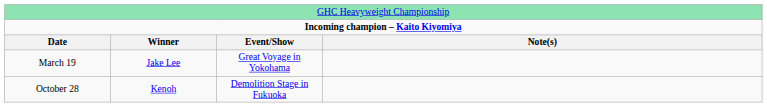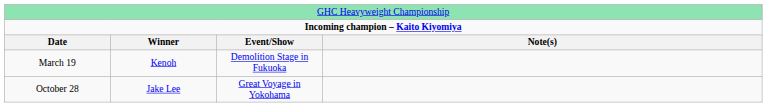 <table class="wikitable" style="text-align:center; width:100%;">
 <tr style="background:#8ee3b3;">
 <td colspan="5" style="text-align: center;"><a href='#'>GHC Heavyweight Championship</a></td>
 </tr>
 <tr>
 <td colspan="5" style="text-align: center;"><strong>Incoming champion – <a href='#'>Kaito Kiyomiya</a></strong></td>
 </tr>
 <tr>
 <th width=14%>Date</th>
 <th width=14%>Winner</th>
 <th width=14%>Event/Show</th>
 <th width=58%>Note(s)</th>
 </tr>
 <tr>
 <td>March 19</td>
-<td><a href='#'>Jake Lee</a></td>
-<td><a href='#'>Great Voyage in Yokohama</a></td>
+<td><a href='#'>Kenoh</a></td>
+<td><a href='#'>Demolition Stage in Fukuoka</a></td>
 <td></td>
 </tr>
 <tr>
 <td>October 28</td>
-<td><a href='#'>Kenoh</a></td>
-<td><a href='#'>Demolition Stage in Fukuoka</a></td>
+<td><a href='#'>Jake Lee</a></td>
+<td><a href='#'>Great Voyage in Yokohama</a></td>
 </tr>
 </table>
